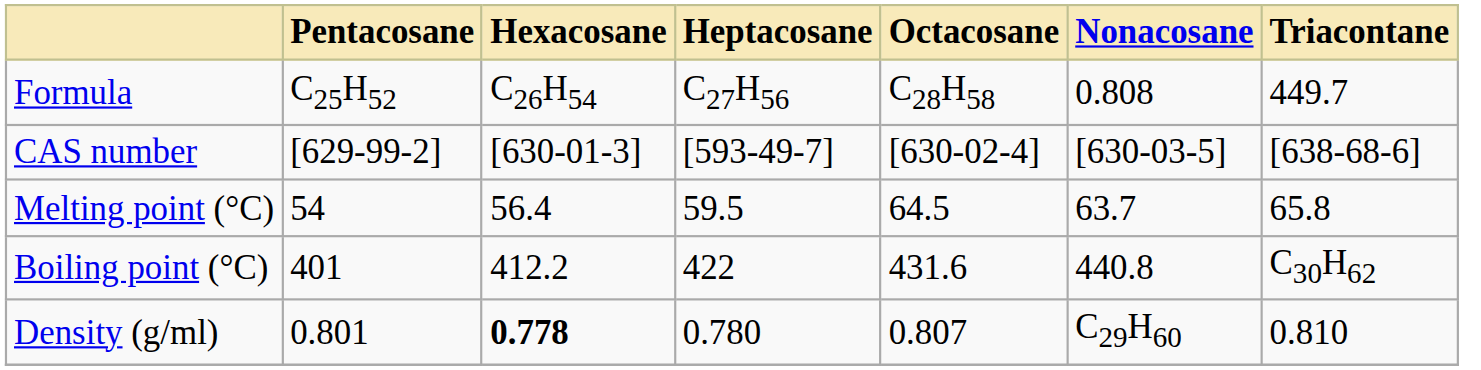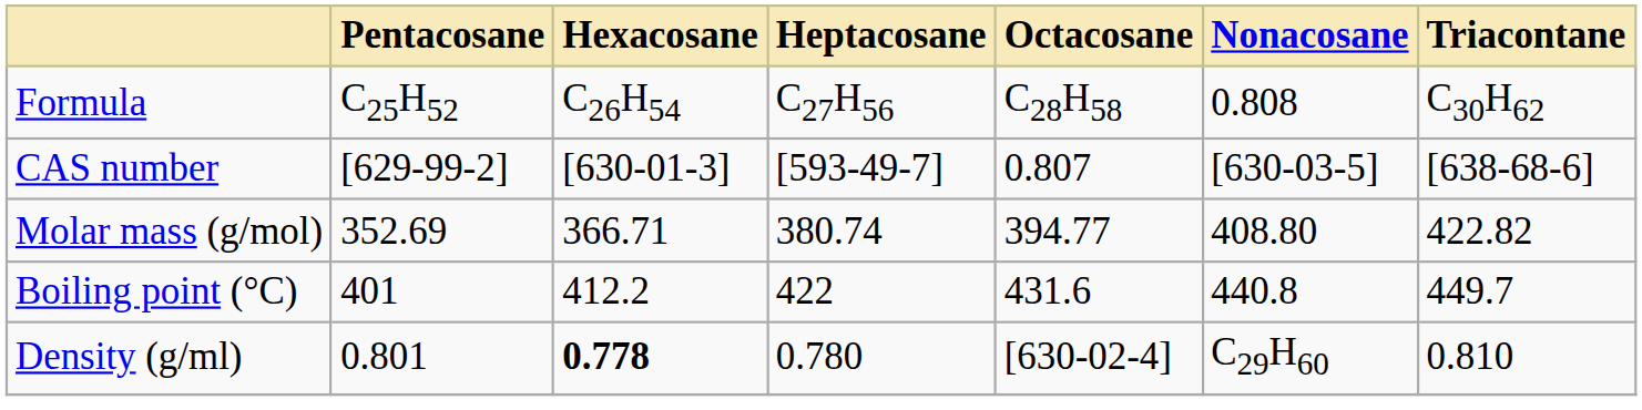 <table class="wikitable" border="1" style="float: center; clear: center; margin: 0 0 1em 1em; border-collapse: collapse;">
 <tr>
 <th cellspacing="3" style="border: 1px solid #C0C090; background-color: #F8EABA; margin-bottom: 3px;"></th>
 <th cellspacing="3" style="border: 1px solid #C0C090; background-color: #F8EABA; margin-bottom: 3px;">Pentacosane</th>
 <th cellspacing="3" style="border: 1px solid #C0C090; background-color: #F8EABA; margin-bottom: 3px;">Hexacosane</th>
 <th cellspacing="3" style="border: 1px solid #C0C090; background-color: #F8EABA; margin-bottom: 3px;">Heptacosane</th>
 <th cellspacing="3" style="border: 1px solid #C0C090; background-color: #F8EABA; margin-bottom: 3px;">Octacosane</th>
 <th cellspacing="3" style="border: 1px solid #C0C090; background-color: #F8EABA; margin-bottom: 3px;"><a href='#'>Nonacosane</a></th>
 <th cellspacing="3" style="border: 1px solid #C0C090; background-color: #F8EABA; margin-bottom: 3px;">Triacontane</th>
 </tr>
 <tr>
 <td><a href='#'>Formula</a></td>
 <td>C<sub>25</sub>H<sub>52</sub></td>
 <td>C<sub>26</sub>H<sub>54</sub></td>
 <td>C<sub>27</sub>H<sub>56</sub></td>
 <td>C<sub>28</sub>H<sub>58</sub></td>
 <td>0.808</td>
-<td>449.7</td>
+<td>C<sub>30</sub>H<sub>62</sub></td>
 </tr>
 <tr>
 <td><a href='#'>CAS number</a></td>
 <td>[629-99-2]</td>
 <td>[630-01-3]</td>
 <td>[593-49-7]</td>
-<td>[630-02-4]</td>
+<td>0.807</td>
 <td>[630-03-5]</td>
 <td>[638-68-6]</td>
 </tr>
 <tr>
-<td><a href='#'>Melting point</a> (°C)</td>
-<td>54</td>
-<td>56.4</td>
-<td>59.5</td>
-<td>64.5</td>
-<td>63.7</td>
-<td>65.8</td>
+<td><a href='#'>Molar mass</a> (g/mol)</td>
+<td>352.69</td>
+<td>366.71</td>
+<td>380.74</td>
+<td>394.77</td>
+<td>408.80</td>
+<td>422.82</td>
 </tr>
 <tr>
 <td><a href='#'>Boiling point</a> (°C)</td>
 <td>401</td>
 <td>412.2</td>
 <td>422</td>
 <td>431.6</td>
 <td>440.8</td>
-<td>C<sub>30</sub>H<sub>62</sub></td>
+<td>449.7</td>
 </tr>
 <tr>
 <td><a href='#'>Density</a> (g/ml)</td>
 <td>0.801</td>
 <td><strong>0.778</strong></td>
 <td>0.780</td>
-<td>0.807</td>
+<td>[630-02-4]</td>
 <td>C<sub>29</sub>H<sub>60</sub></td>
 <td>0.810</td>
 </tr>
 <tr>
 </tr>
 </table>
